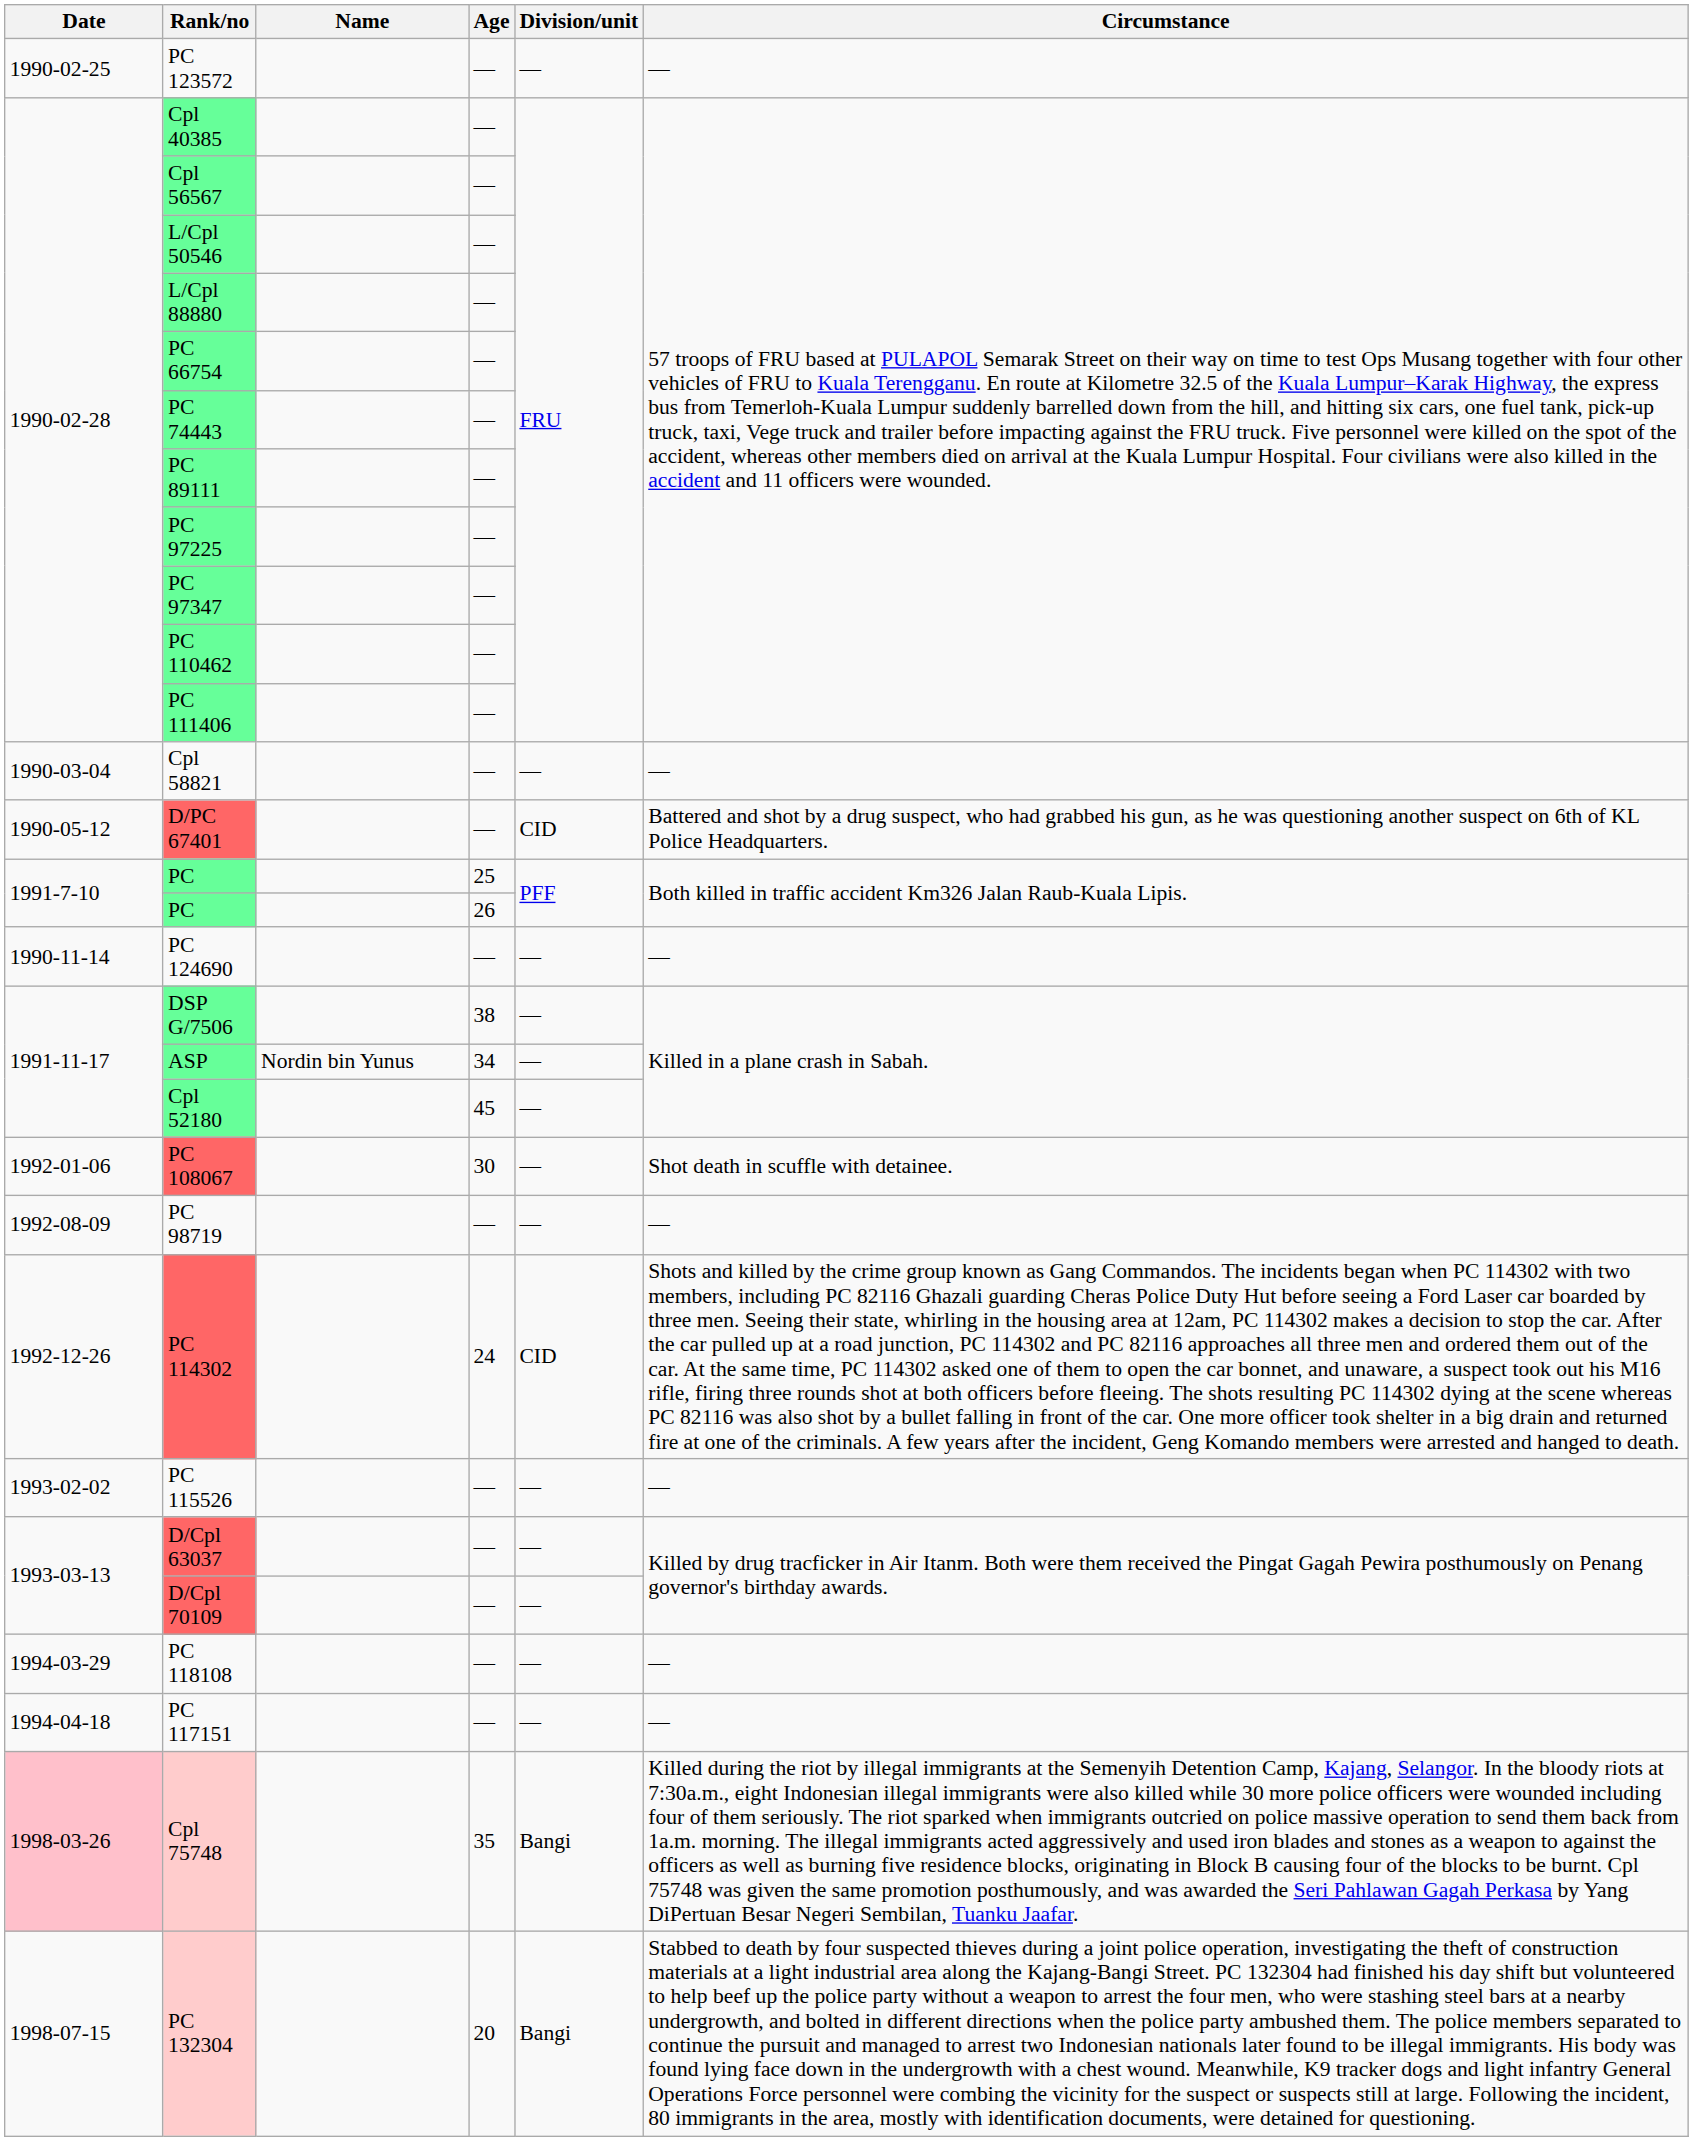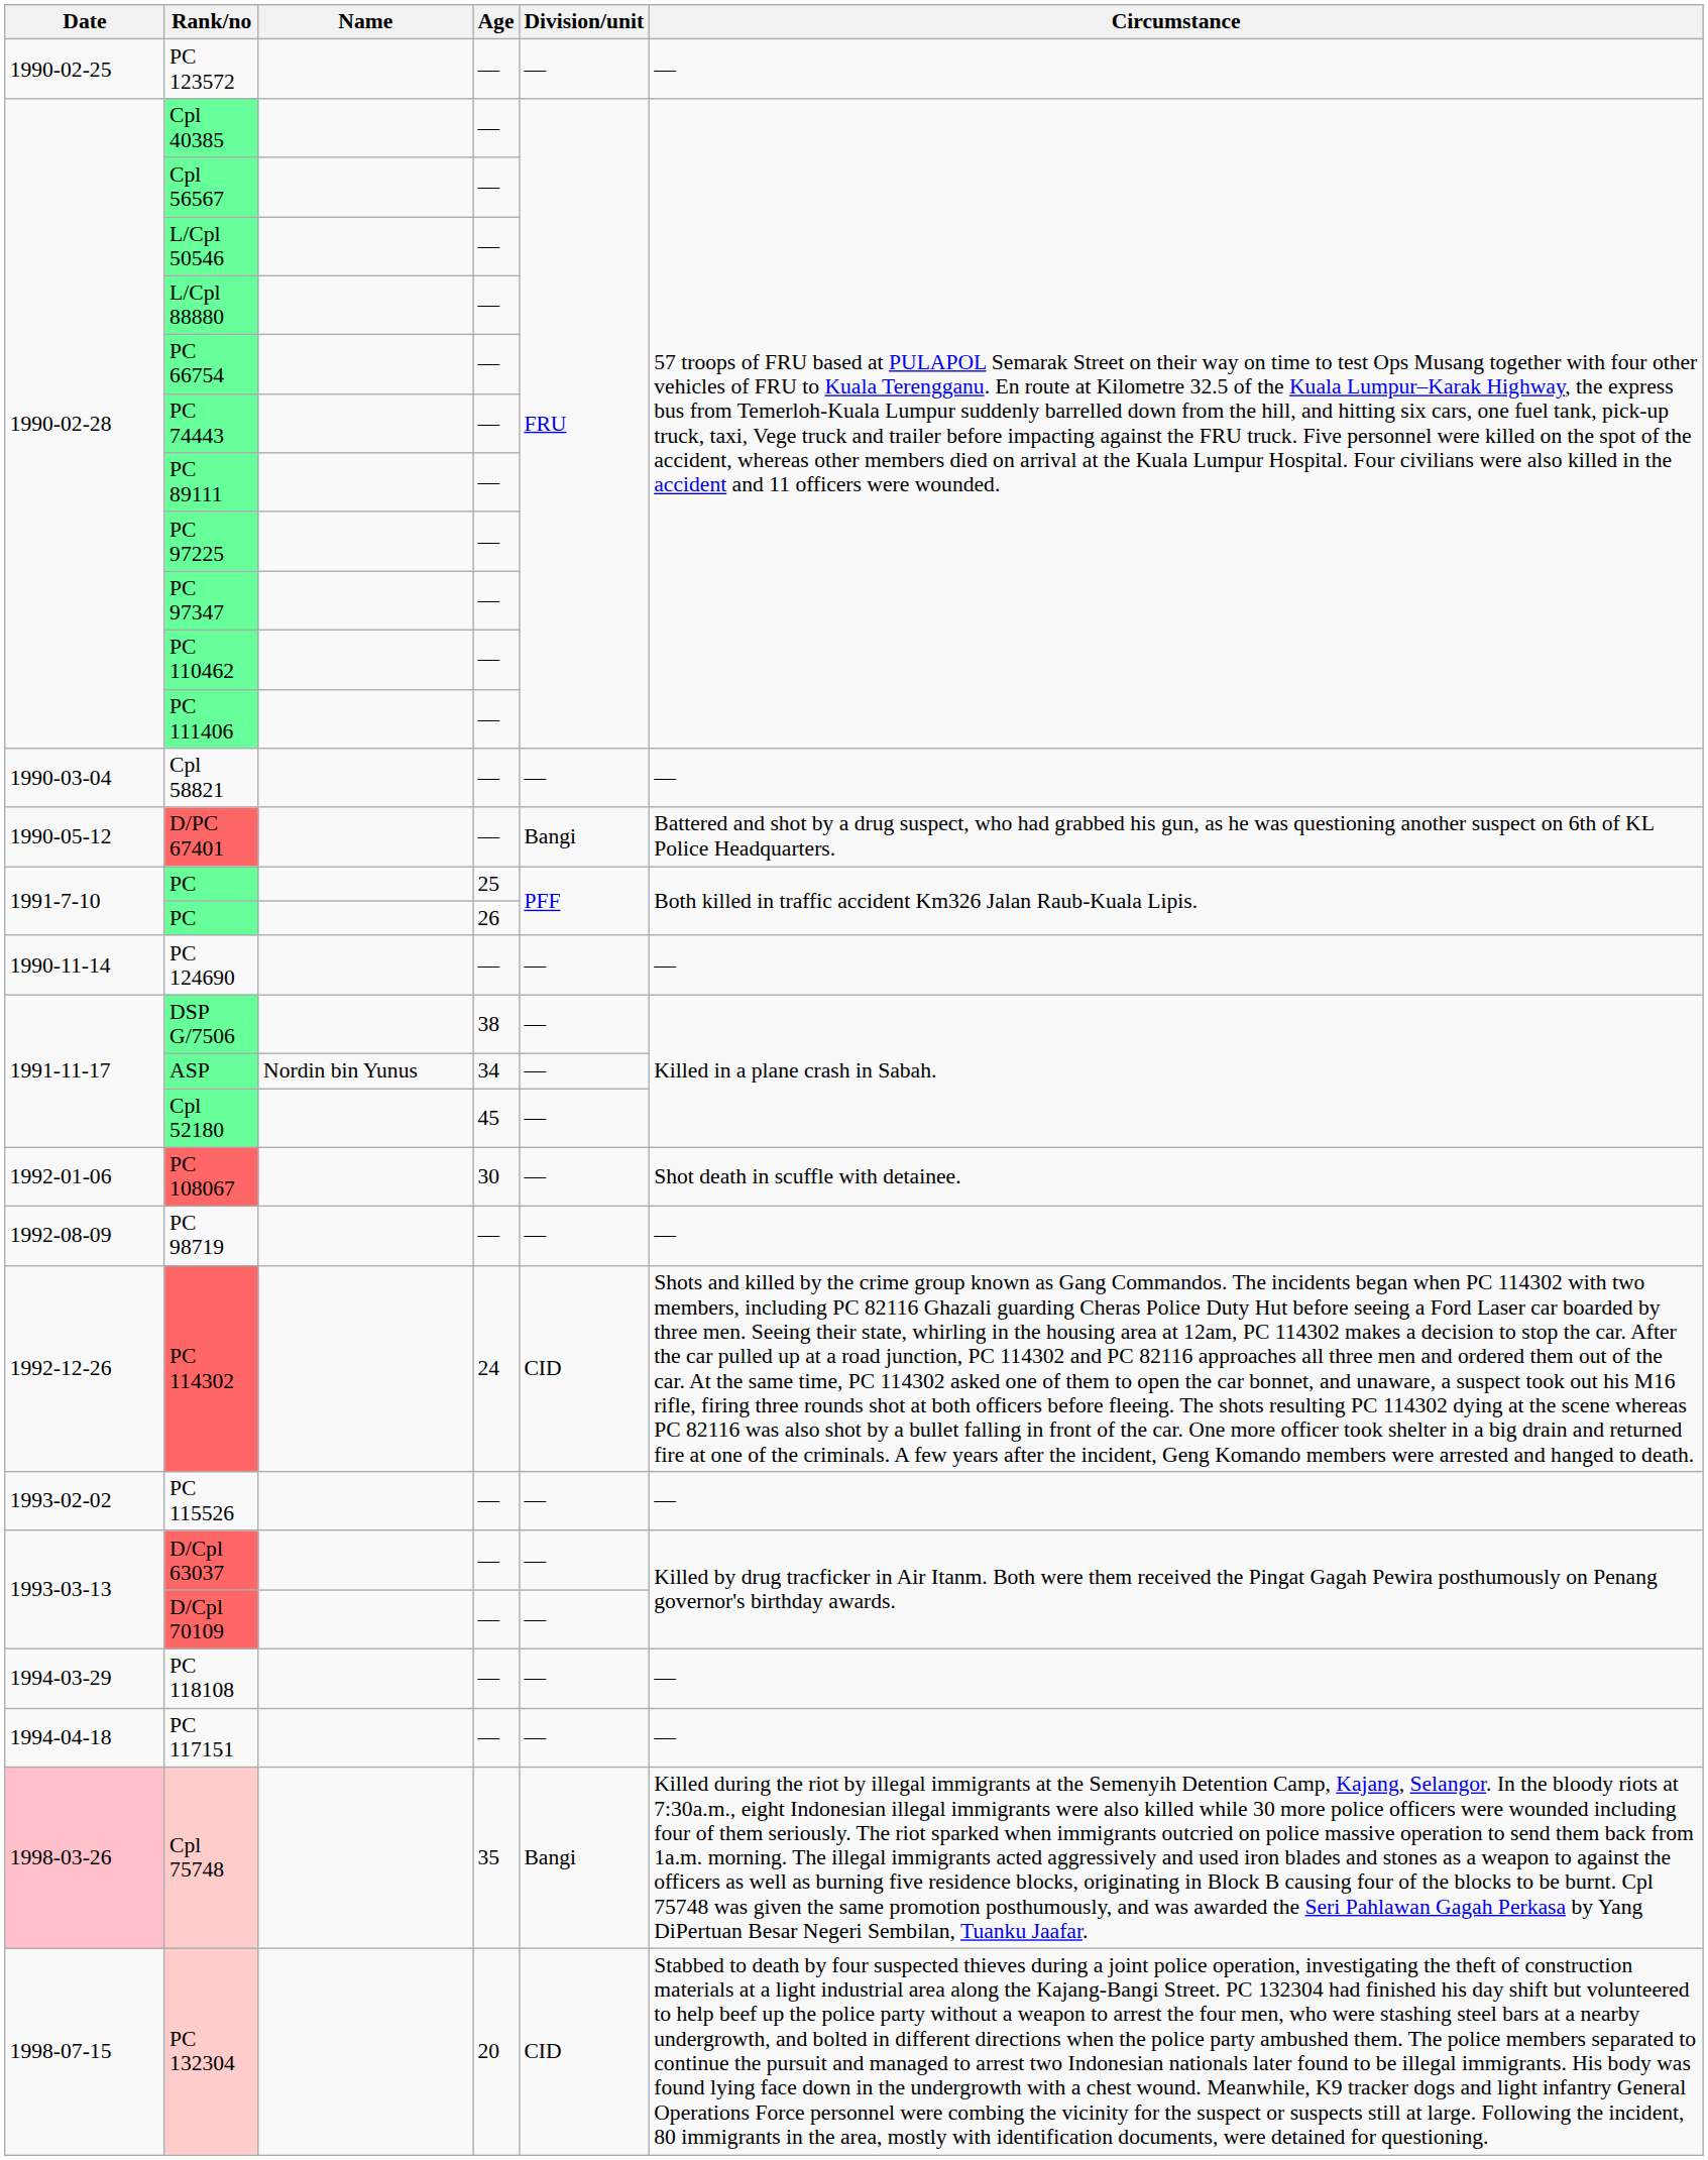 <table class="wikitable sortable">
 <tr>
 <th style="width:110px;">Date</th>
 <th>Rank/no</th>
 <th style="width:150px;">Name</th>
 <th>Age</th>
 <th>Division/unit</th>
 <th>Circumstance</th>
 </tr>
 <tr>
 <td>1990-02-25</td>
 <td>PC 123572</td>
 <td></td>
 <td>—</td>
 <td>—</td>
 <td>—</td>
 </tr>
 <tr>
 <td rowspan=11>1990-02-28</td>
 <td style="background:#6f9;">Cpl 40385</td>
 <td></td>
 <td>—</td>
 <td rowspan=11><a href='#'>FRU</a></td>
 <td rowspan=11>57 troops of FRU based at <a href='#'>PULAPOL</a> Semarak Street on their way on time to test Ops Musang together with four other vehicles of FRU to <a href='#'>Kuala Terengganu</a>. En route at Kilometre 32.5 of the <a href='#'>Kuala Lumpur–Karak Highway</a>, the express bus from Temerloh-Kuala Lumpur suddenly barrelled down from the hill, and hitting six cars, one fuel tank, pick-up truck, taxi, Vege truck and trailer before impacting against the FRU truck. Five personnel were killed on the spot of the accident, whereas other members died on arrival at the Kuala Lumpur Hospital. Four civilians were also killed in the <a href='#'>accident</a> and 11 officers were wounded.</td>
 </tr>
 <tr>
 <td style="background:#6f9;">Cpl 56567</td>
 <td></td>
 <td>—</td>
 </tr>
 <tr>
 <td style="background:#6f9;">L/Cpl 50546</td>
 <td></td>
 <td>—</td>
 </tr>
 <tr>
 <td style="background:#6f9;">L/Cpl 88880</td>
 <td></td>
 <td>—</td>
 </tr>
 <tr>
 <td style="background:#6f9;">PC 66754</td>
 <td></td>
 <td>—</td>
 </tr>
 <tr>
 <td style="background:#6f9;">PC 74443</td>
 <td></td>
 <td>—</td>
 </tr>
 <tr>
 <td style="background:#6f9;">PC 89111</td>
 <td></td>
 <td>—</td>
 </tr>
 <tr>
 <td style="background:#6f9;">PC 97225</td>
 <td></td>
 <td>—</td>
 </tr>
 <tr>
 <td style="background:#6f9;">PC 97347</td>
 <td></td>
 <td>—</td>
 </tr>
 <tr>
 <td style="background:#6f9;">PC 110462</td>
 <td></td>
 <td>—</td>
 </tr>
 <tr>
 <td style="background:#6f9;">PC 111406</td>
 <td></td>
 <td>—</td>
 </tr>
 <tr>
 <td>1990-03-04</td>
 <td>Cpl 58821</td>
 <td></td>
 <td>—</td>
 <td>—</td>
 <td>—</td>
 </tr>
 <tr>
 <td>1990-05-12</td>
 <td style="background:#f66;">D/PC 67401</td>
 <td></td>
 <td>—</td>
-<td>CID</td>
+<td>Bangi</td>
 <td>Battered and shot by a drug suspect, who had grabbed his gun, as he was questioning another suspect on 6th of KL Police Headquarters.</td>
 </tr>
 <tr>
 <td rowspan=2>1991-7-10</td>
 <td style="background:#6f9;">PC</td>
 <td></td>
 <td>25</td>
 <td rowspan=2><a href='#'>PFF</a></td>
 <td rowspan=2>Both killed in traffic accident Km326 Jalan Raub-Kuala Lipis.</td>
 </tr>
 <tr>
 <td style="background:#6f9;">PC</td>
 <td></td>
 <td>26</td>
 </tr>
 <tr>
 <td>1990-11-14</td>
 <td>PC 124690</td>
 <td></td>
 <td>—</td>
 <td>—</td>
 <td>—</td>
 </tr>
 <tr>
 <td rowspan=3>1991-11-17</td>
 <td style="background:#6f9;">DSP G/7506</td>
 <td></td>
 <td>38</td>
 <td>—</td>
 <td rowspan=3>Killed in a plane crash in Sabah.</td>
 </tr>
 <tr>
 <td style="background:#6f9;">ASP</td>
 <td>Nordin bin Yunus</td>
 <td>34</td>
 <td>—</td>
 </tr>
 <tr>
 <td style="background:#6f9;">Cpl 52180</td>
 <td></td>
 <td>45</td>
 <td>—</td>
 </tr>
 <tr>
 <td>1992-01-06</td>
 <td style="background:#f66;">PC 108067</td>
 <td></td>
 <td>30</td>
 <td>—</td>
 <td>Shot death in scuffle with detainee.</td>
 </tr>
 <tr>
 <td>1992-08-09</td>
 <td>PC 98719</td>
 <td></td>
 <td>—</td>
 <td>—</td>
 <td>—</td>
 </tr>
 <tr>
 <td>1992-12-26</td>
 <td style="background:#f66;">PC 114302</td>
 <td></td>
 <td>24</td>
 <td>CID</td>
 <td>Shots and killed by the crime group known as Gang Commandos. The incidents began when PC 114302 with two members, including PC 82116 Ghazali guarding Cheras Police Duty Hut before seeing a Ford Laser car boarded by three men. Seeing their state, whirling in the housing area at 12am, PC 114302 makes a decision to stop the car. After the car pulled up at a road junction, PC 114302 and PC 82116 approaches all three men and ordered them out of the car. At the same time, PC 114302 asked one of them to open the car bonnet, and unaware, a suspect took out his M16 rifle, firing three rounds shot at both officers before fleeing. The shots resulting PC 114302 dying at the scene whereas PC 82116 was also shot by a bullet falling in front of the car. One more officer took shelter in a big drain and returned fire at one of the criminals. A few years after the incident, Geng Komando members were arrested and hanged to death.</td>
 </tr>
 <tr>
 <td>1993-02-02</td>
 <td>PC 115526</td>
 <td></td>
 <td>—</td>
 <td>—</td>
 <td>—</td>
 </tr>
 <tr>
 <td rowspan=2>1993-03-13</td>
 <td style="background:#f66;">D/Cpl 63037</td>
 <td></td>
 <td>—</td>
 <td>—</td>
 <td rowspan=2>Killed by drug tracficker in Air Itanm. Both were them received the Pingat Gagah Pewira posthumously on Penang governor's birthday awards.</td>
 </tr>
 <tr>
 <td style="background:#f66;">D/Cpl 70109</td>
 <td></td>
 <td>—</td>
 <td>—</td>
 </tr>
 <tr>
 <td>1994-03-29</td>
 <td>PC 118108</td>
 <td></td>
 <td>—</td>
 <td>—</td>
 <td>—</td>
 </tr>
 <tr>
 <td>1994-04-18</td>
 <td>PC 117151</td>
 <td></td>
 <td>—</td>
 <td>—</td>
 <td>—</td>
 </tr>
 <tr>
 <td style="background: pink;">1998-03-26</td>
 <td style="background:#fcc;">Cpl 75748</td>
 <td></td>
 <td>35</td>
 <td>Bangi</td>
 <td>Killed during the riot by illegal immigrants at the Semenyih Detention Camp, <a href='#'>Kajang</a>, <a href='#'>Selangor</a>. In the bloody riots at 7:30a.m., eight Indonesian illegal immigrants were also killed while 30 more police officers were wounded including four of them seriously. The riot sparked when immigrants outcried on police massive operation to send them back from 1a.m. morning. The illegal immigrants acted aggressively and used iron blades and stones as a weapon to against the officers as well as burning five residence blocks, originating in Block B causing four of the blocks to be burnt. Cpl 75748 was given the same promotion posthumously, and was awarded the <a href='#'>Seri Pahlawan Gagah Perkasa</a> by Yang DiPertuan Besar Negeri Sembilan, <a href='#'>Tuanku Jaafar</a>.</td>
 </tr>
 <tr 1998-02-02 L/Cpl Kamaruzaman Musa - Shot during s firefight during a robbery ambush of a gambling den in Seberang Perai Selatan during the Kongsi Raya festival>
 <td>1998-07-15</td>
 <td style="background:#fcc;">PC 132304</td>
 <td></td>
 <td>20</td>
-<td>Bangi</td>
+<td>CID</td>
 <td>Stabbed to death by four suspected thieves during a joint police operation, investigating the theft of construction materials at a light industrial area along the Kajang-Bangi Street. PC 132304 had finished his day shift but volunteered to help beef up the police party without a weapon to arrest the four men, who were stashing steel bars at a nearby undergrowth, and bolted in different directions when the police party ambushed them. The police members separated to continue the pursuit and managed to arrest two Indonesian nationals later found to be illegal immigrants. His body was found lying face down in the undergrowth with a chest wound. Meanwhile, K9 tracker dogs and light infantry General Operations Force personnel were combing the vicinity for the suspect or suspects still at large. Following the incident, 80 immigrants in the area, mostly with identification documents, were detained for questioning.</td>
 </tr>
 </table>
